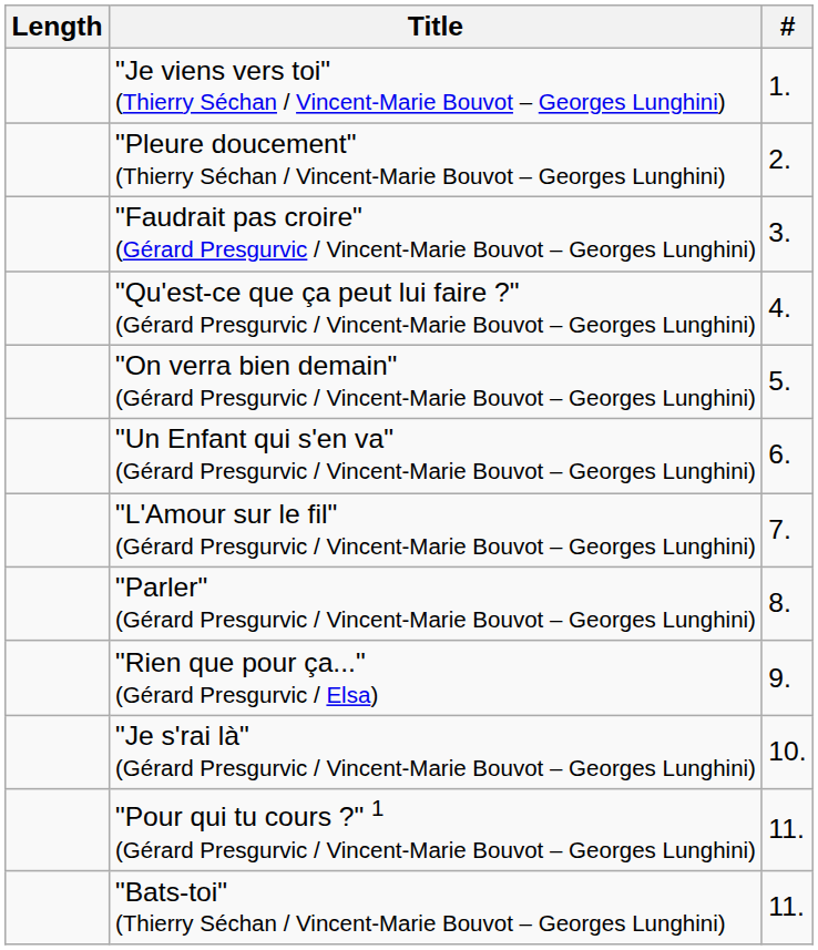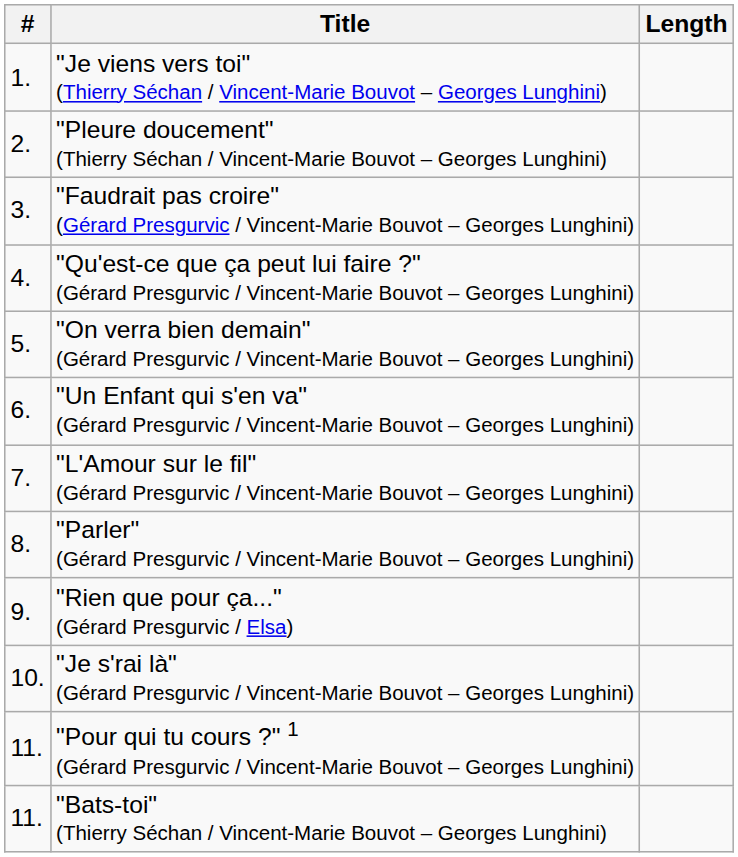 <table class="wikitable" size=80%>
 <tr>
+<th>#</th>
+<th>Title</th>
 <th>Length</th>
-<th>Title</th>
-<th>#</th>
 </tr>
 <tr>
+<td>1.</td>
+<td>"Je viens vers toi" <br><small>(<a href='#'>Thierry Séchan</a> / <a href='#'>Vincent-Marie Bouvot</a> – <a href='#'>Georges Lunghini</a>)</small></td>
 <td></td>
-<td>"Je viens vers toi" <br><small>(<a href='#'>Thierry Séchan</a> / <a href='#'>Vincent-Marie Bouvot</a> – <a href='#'>Georges Lunghini</a>)</small></td>
-<td>1.</td>
 </tr>
 <tr>
+<td>2.</td>
+<td>"Pleure doucement" <br><small>(Thierry Séchan / Vincent-Marie Bouvot – Georges Lunghini)</small></td>
 <td></td>
-<td>"Pleure doucement" <br><small>(Thierry Séchan / Vincent-Marie Bouvot – Georges Lunghini)</small></td>
-<td>2.</td>
 </tr>
 <tr>
+<td>3.</td>
+<td>"Faudrait pas croire" <br><small>(<a href='#'>Gérard Presgurvic</a> / Vincent-Marie Bouvot – Georges Lunghini)</small></td>
 <td></td>
-<td>"Faudrait pas croire" <br><small>(<a href='#'>Gérard Presgurvic</a> / Vincent-Marie Bouvot – Georges Lunghini)</small></td>
-<td>3.</td>
 </tr>
 <tr>
+<td>4.</td>
+<td>"Qu'est-ce que ça peut lui faire ?" <br><small>(Gérard Presgurvic / Vincent-Marie Bouvot – Georges Lunghini)</small></td>
 <td></td>
-<td>"Qu'est-ce que ça peut lui faire ?" <br><small>(Gérard Presgurvic / Vincent-Marie Bouvot – Georges Lunghini)</small></td>
-<td>4.</td>
 </tr>
 <tr>
+<td>5.</td>
+<td>"On verra bien demain" <br><small>(Gérard Presgurvic / Vincent-Marie Bouvot – Georges Lunghini)</small></td>
 <td></td>
-<td>"On verra bien demain" <br><small>(Gérard Presgurvic / Vincent-Marie Bouvot – Georges Lunghini)</small></td>
-<td>5.</td>
 </tr>
 <tr>
+<td>6.</td>
+<td>"Un Enfant qui s'en va" <br><small>(Gérard Presgurvic / Vincent-Marie Bouvot – Georges Lunghini)</small></td>
 <td></td>
-<td>"Un Enfant qui s'en va" <br><small>(Gérard Presgurvic / Vincent-Marie Bouvot – Georges Lunghini)</small></td>
-<td>6.</td>
 </tr>
 <tr>
+<td>7.</td>
+<td>"L'Amour sur le fil" <br><small>(Gérard Presgurvic / Vincent-Marie Bouvot – Georges Lunghini)</small></td>
 <td></td>
-<td>"L'Amour sur le fil" <br><small>(Gérard Presgurvic / Vincent-Marie Bouvot – Georges Lunghini)</small></td>
-<td>7.</td>
 </tr>
 <tr>
+<td>8.</td>
+<td>"Parler" <br><small>(Gérard Presgurvic / Vincent-Marie Bouvot – Georges Lunghini)</small></td>
 <td></td>
-<td>"Parler" <br><small>(Gérard Presgurvic / Vincent-Marie Bouvot – Georges Lunghini)</small></td>
-<td>8.</td>
 </tr>
 <tr>
+<td>9.</td>
+<td>"Rien que pour ça..." <br><small>(Gérard Presgurvic / <a href='#'>Elsa</a>)</small></td>
 <td></td>
-<td>"Rien que pour ça..." <br><small>(Gérard Presgurvic / <a href='#'>Elsa</a>)</small></td>
-<td>9.</td>
 </tr>
 <tr>
+<td>10.</td>
+<td>"Je s'rai là" <br><small>(Gérard Presgurvic / Vincent-Marie Bouvot – Georges Lunghini)</small></td>
 <td></td>
-<td>"Je s'rai là" <br><small>(Gérard Presgurvic / Vincent-Marie Bouvot – Georges Lunghini)</small></td>
-<td>10.</td>
 </tr>
 <tr>
+<td>11.</td>
+<td>"Pour qui tu cours ?" <sup>1</sup> <br><small>(Gérard Presgurvic / Vincent-Marie Bouvot – Georges Lunghini)</small></td>
 <td></td>
-<td>"Pour qui tu cours ?" <sup>1</sup> <br><small>(Gérard Presgurvic / Vincent-Marie Bouvot – Georges Lunghini)</small></td>
-<td>11.</td>
 </tr>
 <tr>
+<td>11.</td>
+<td>"Bats-toi" <br><small>(Thierry Séchan / Vincent-Marie Bouvot – Georges Lunghini)</small></td>
 <td></td>
-<td>"Bats-toi" <br><small>(Thierry Séchan / Vincent-Marie Bouvot – Georges Lunghini)</small></td>
-<td>11.</td>
 </tr>
 </table>
